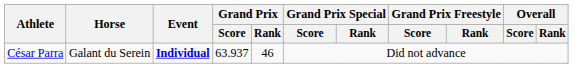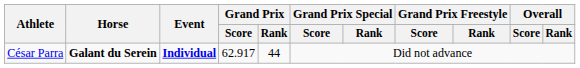 <table class=wikitable style="font-size:90%">
 <tr>
 <th rowspan="2">Athlete</th>
 <th rowspan="2">Horse</th>
 <th rowspan="2">Event</th>
 <th colspan="2">Grand Prix</th>
 <th colspan="2">Grand Prix Special</th>
 <th colspan="2">Grand Prix Freestyle</th>
 <th colspan="2">Overall</th>
 </tr>
 <tr style="font-size:95%">
 <th>Score</th>
 <th>Rank</th>
 <th>Score</th>
 <th>Rank</th>
 <th>Score</th>
 <th>Rank</th>
 <th>Score</th>
 <th>Rank</th>
 </tr>
 <tr align=center>
 <td align=left><a href='#'>César Parra</a></td>
-<td align=left>Galant du Serein</td>
+<td align=left><strong>Galant du Serein</strong></td>
 <td align=left><strong><a href='#'>Individual</a></strong></td>
-<td>63.937</td>
-<td>46</td>
+<td>62.917</td>
+<td>44</td>
 <td colspan=6>Did not advance</td>
 </tr>
 </table>
